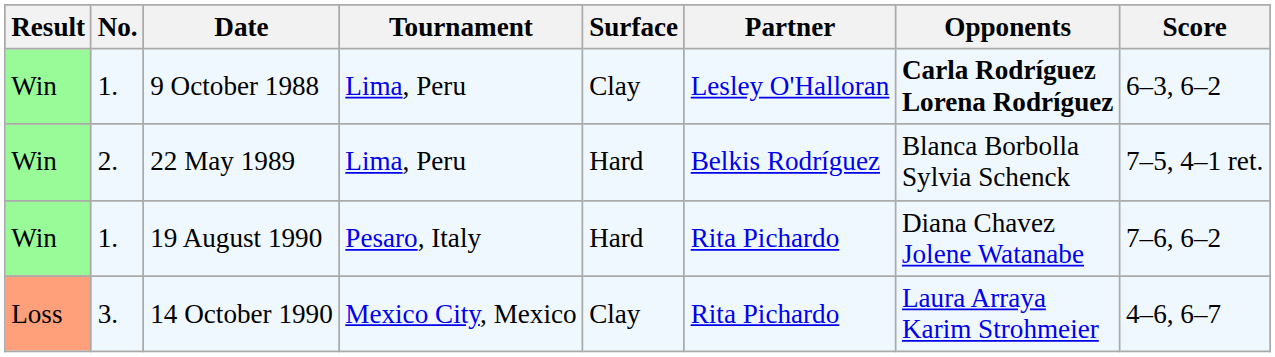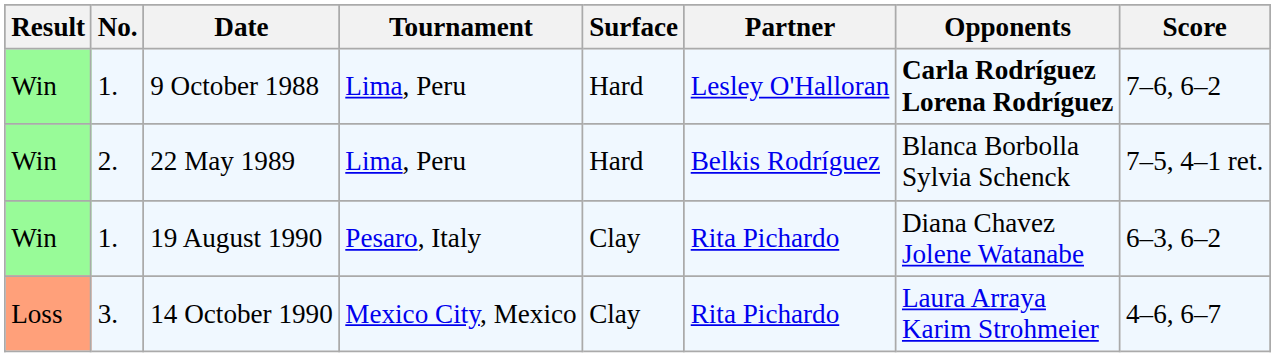 <table class="sortable wikitable" style=font-size:97%>
 <tr>
 <th>Result</th>
 <th>No.</th>
 <th>Date</th>
 <th>Tournament</th>
 <th>Surface</th>
 <th>Partner</th>
 <th>Opponents</th>
 <th>Score</th>
 </tr>
 <tr style="background:#f0f8ff;">
 <td style="background:#98fb98;">Win</td>
 <td>1.</td>
 <td>9 October 1988</td>
 <td><a href='#'>Lima</a>, Peru</td>
-<td>Clay</td>
+<td>Hard</td>
 <td> <a href='#'>Lesley O'Halloran</a></td>
 <td><strong> Carla Rodríguez <br>  Lorena Rodríguez</strong></td>
-<td>6–3, 6–2</td>
+<td>7–6, 6–2</td>
 </tr>
 <tr style="background:#f0f8ff;">
 <td style="background:#98fb98;">Win</td>
 <td>2.</td>
 <td>22 May 1989</td>
 <td><a href='#'>Lima</a>, Peru</td>
 <td>Hard</td>
 <td> <a href='#'>Belkis Rodríguez</a></td>
 <td> Blanca Borbolla <br>  Sylvia Schenck</td>
 <td>7–5, 4–1 ret.</td>
 </tr>
 <tr style="background:#f0f8ff;">
 <td style="background:#98fb98;">Win</td>
 <td>1.</td>
 <td>19 August 1990</td>
 <td><a href='#'>Pesaro</a>, Italy</td>
-<td>Hard</td>
+<td>Clay</td>
 <td> <a href='#'>Rita Pichardo</a></td>
 <td> Diana Chavez <br>  <a href='#'>Jolene Watanabe</a></td>
-<td>7–6, 6–2</td>
+<td>6–3, 6–2</td>
 </tr>
 <tr style="background:#f0f8ff;">
 <td style="background:#ffa07a;">Loss</td>
 <td>3.</td>
 <td>14 October 1990</td>
 <td><a href='#'>Mexico City</a>, Mexico</td>
 <td>Clay</td>
 <td> <a href='#'>Rita Pichardo</a></td>
 <td> <a href='#'>Laura Arraya</a> <br>  <a href='#'>Karim Strohmeier</a></td>
 <td>4–6, 6–7</td>
 </tr>
 </table>
